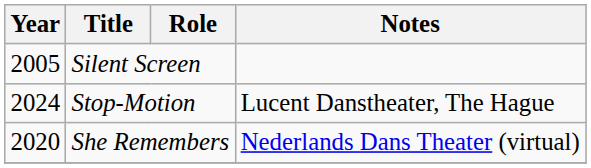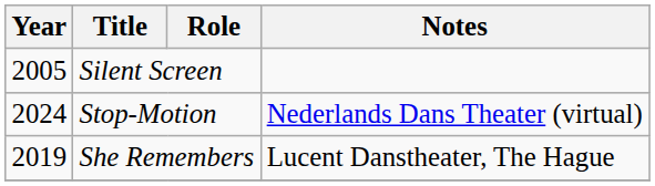 <table class="wikitable unsortable">
 <tr>
 <th>Year</th>
 <th>Title</th>
 <th>Role</th>
 <th>Notes</th>
 </tr>
 <tr>
 <td>2005</td>
 <td colspan="2"><em>Silent Screen</em></td>
 <td></td>
 </tr>
 <tr>
 <td>2024</td>
 <td colspan="2"><em>Stop-Motion</em></td>
-<td>Lucent Danstheater, The Hague</td>
+<td><a href='#'>Nederlands Dans Theater</a> (virtual)</td>
 </tr>
 <tr>
-<td>2020</td>
+<td>2019</td>
 <td colspan="2"><em>She Remembers</em></td>
-<td><a href='#'>Nederlands Dans Theater</a> (virtual)</td>
+<td>Lucent Danstheater, The Hague</td>
 </tr>
 <tr>
 </tr>
 </table>
